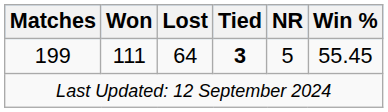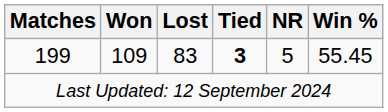 <table class="wikitable plainrowheaders sortable"  style="text-align:center;">
 <tr style="background:#9cf;">
 <th scope="col">Matches</th>
 <th scope="col">Won</th>
 <th scope="col">Lost</th>
 <th scope="col">Tied</th>
 <th scope="col">NR</th>
 <th scope="col">Win %</th>
 </tr>
 <tr>
 <td>199</td>
-<td>111</td>
-<td>64</td>
+<td>109</td>
+<td>83</td>
 <td><strong>3</strong></td>
 <td>5</td>
 <td>55.45</td>
 </tr>
 <tr>
 <td colspan=6><small><em>Last Updated: 12 September 2024</em></small></td>
 </tr>
 </table>
